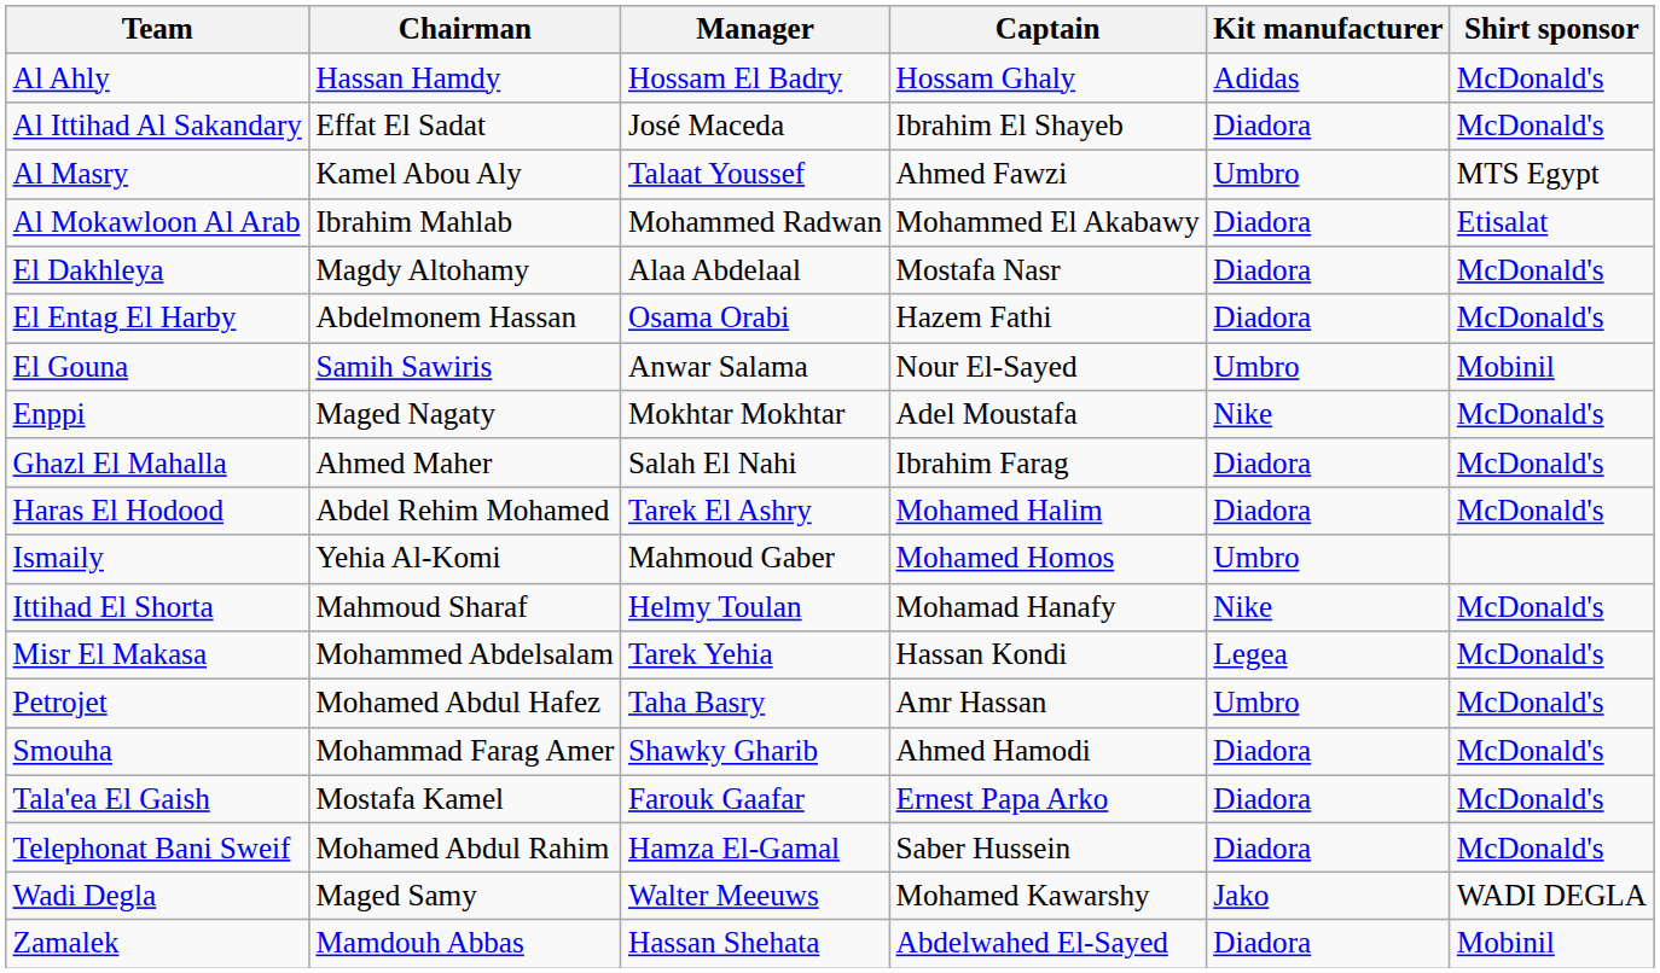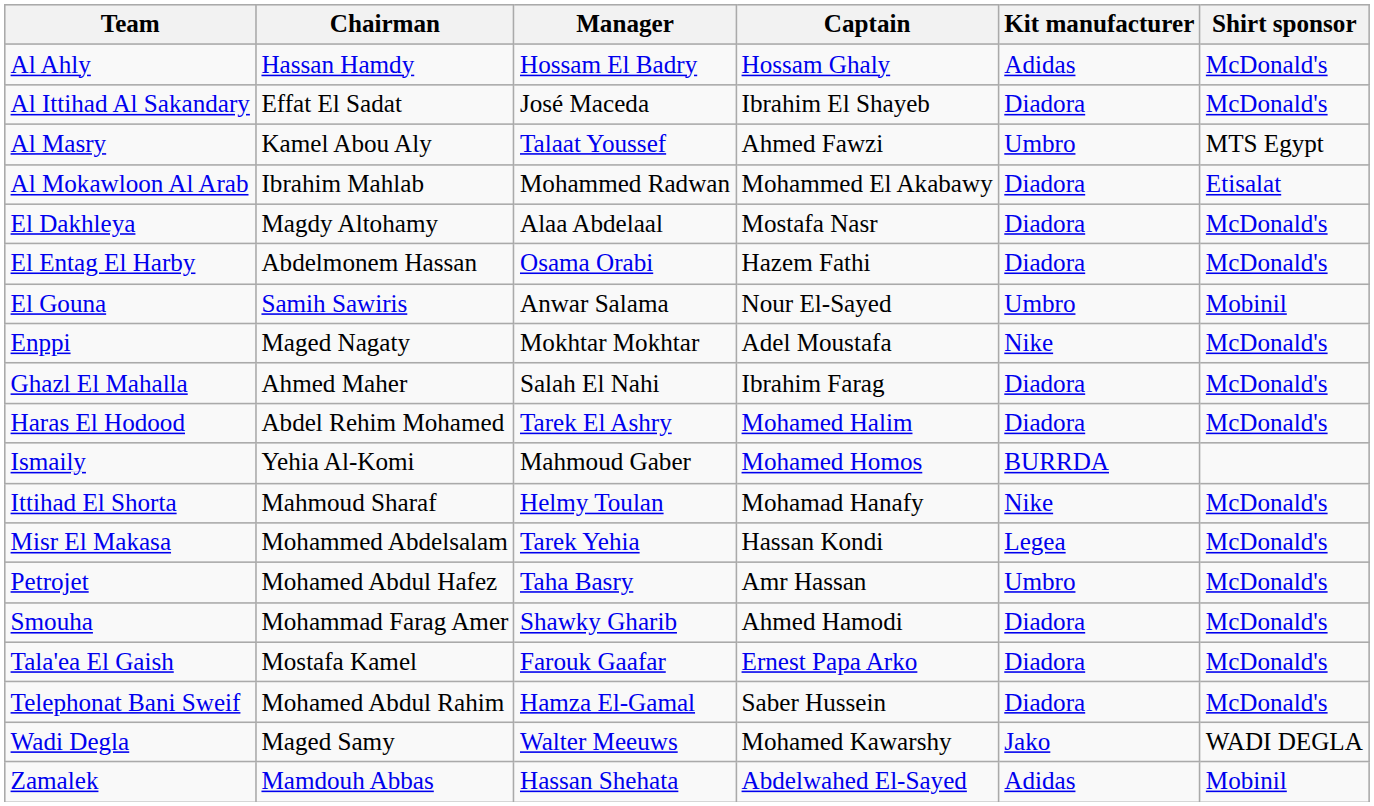 <table class="wikitable sortable">
 <tr>
 <th>Team</th>
 <th>Chairman</th>
 <th>Manager</th>
 <th>Captain</th>
 <th>Kit manufacturer</th>
 <th>Shirt sponsor</th>
 </tr>
 <tr>
 <td><a href='#'>Al Ahly</a></td>
 <td> <a href='#'>Hassan Hamdy</a></td>
 <td> <a href='#'>Hossam El Badry</a></td>
 <td> <a href='#'>Hossam Ghaly</a></td>
 <td><a href='#'>Adidas</a></td>
 <td><a href='#'>McDonald's</a></td>
 </tr>
 <tr>
 <td><a href='#'>Al Ittihad Al Sakandary</a></td>
 <td> Effat El Sadat</td>
 <td> José Maceda</td>
 <td> Ibrahim El Shayeb</td>
 <td><a href='#'>Diadora</a></td>
 <td><a href='#'>McDonald's</a></td>
 </tr>
 <tr>
 <td><a href='#'>Al Masry</a></td>
 <td> Kamel Abou Aly</td>
 <td> <a href='#'>Talaat Youssef</a></td>
 <td> Ahmed Fawzi</td>
 <td><a href='#'>Umbro</a></td>
 <td>MTS Egypt</td>
 </tr>
 <tr>
 <td><a href='#'>Al Mokawloon Al Arab</a></td>
 <td> Ibrahim Mahlab</td>
 <td> Mohammed Radwan</td>
 <td> Mohammed El Akabawy</td>
 <td><a href='#'>Diadora</a></td>
 <td><a href='#'>Etisalat</a></td>
 </tr>
 <tr>
 <td><a href='#'>El Dakhleya</a></td>
 <td> Magdy Altohamy</td>
 <td> Alaa Abdelaal</td>
 <td> Mostafa Nasr</td>
 <td><a href='#'>Diadora</a></td>
 <td><a href='#'>McDonald's</a></td>
 </tr>
 <tr>
 <td><a href='#'>El Entag El Harby</a></td>
 <td> Abdelmonem Hassan</td>
 <td> <a href='#'>Osama Orabi</a></td>
 <td> Hazem Fathi</td>
 <td><a href='#'>Diadora</a></td>
 <td><a href='#'>McDonald's</a></td>
 </tr>
 <tr>
 <td><a href='#'>El Gouna</a></td>
 <td> <a href='#'>Samih Sawiris</a></td>
 <td> Anwar Salama</td>
 <td> Nour El-Sayed</td>
 <td><a href='#'>Umbro</a></td>
 <td><a href='#'>Mobinil</a></td>
 </tr>
 <tr>
 <td><a href='#'>Enppi</a></td>
 <td> Maged Nagaty</td>
 <td> Mokhtar Mokhtar</td>
 <td> Adel Moustafa</td>
 <td><a href='#'>Nike</a></td>
 <td><a href='#'>McDonald's</a></td>
 </tr>
 <tr>
 <td><a href='#'>Ghazl El Mahalla</a></td>
 <td> Ahmed Maher</td>
 <td> Salah El Nahi</td>
 <td> Ibrahim Farag</td>
 <td><a href='#'>Diadora</a></td>
 <td><a href='#'>McDonald's</a></td>
 </tr>
 <tr>
 <td><a href='#'>Haras El Hodood</a></td>
 <td> Abdel Rehim Mohamed</td>
 <td> <a href='#'>Tarek El Ashry</a></td>
 <td> <a href='#'>Mohamed Halim</a></td>
 <td><a href='#'>Diadora</a></td>
 <td><a href='#'>McDonald's</a></td>
 </tr>
 <tr>
 <td><a href='#'>Ismaily</a></td>
 <td> Yehia Al-Komi</td>
 <td> Mahmoud Gaber</td>
 <td> <a href='#'>Mohamed Homos</a></td>
-<td><a href='#'>Umbro</a></td>
+<td><a href='#'>BURRDA</a></td>
 <td></td>
 </tr>
 <tr>
 <td><a href='#'>Ittihad El Shorta</a></td>
 <td> Mahmoud Sharaf</td>
 <td> <a href='#'>Helmy Toulan</a></td>
 <td> Mohamad Hanafy</td>
 <td><a href='#'>Nike</a></td>
 <td><a href='#'>McDonald's</a></td>
 </tr>
 <tr>
 <td><a href='#'>Misr El Makasa</a></td>
 <td> Mohammed Abdelsalam</td>
 <td> <a href='#'>Tarek Yehia</a></td>
 <td> Hassan Kondi</td>
 <td><a href='#'>Legea</a></td>
 <td><a href='#'>McDonald's</a></td>
 </tr>
 <tr>
 <td><a href='#'>Petrojet</a></td>
 <td> Mohamed Abdul Hafez</td>
 <td> <a href='#'>Taha Basry</a></td>
 <td> Amr Hassan</td>
 <td><a href='#'>Umbro</a></td>
 <td><a href='#'>McDonald's</a></td>
 </tr>
 <tr>
 <td><a href='#'>Smouha</a></td>
 <td> Mohammad Farag Amer</td>
 <td> <a href='#'>Shawky Gharib</a></td>
 <td> Ahmed Hamodi</td>
 <td><a href='#'>Diadora</a></td>
 <td><a href='#'>McDonald's</a></td>
 </tr>
 <tr>
 <td><a href='#'>Tala'ea El Gaish</a></td>
 <td> Mostafa Kamel</td>
 <td> <a href='#'>Farouk Gaafar</a></td>
 <td> <a href='#'>Ernest Papa Arko</a></td>
 <td><a href='#'>Diadora</a></td>
 <td><a href='#'>McDonald's</a></td>
 </tr>
 <tr>
 <td><a href='#'>Telephonat Bani Sweif</a></td>
 <td> Mohamed Abdul Rahim</td>
 <td> <a href='#'>Hamza El-Gamal</a></td>
 <td> Saber Hussein</td>
 <td><a href='#'>Diadora</a></td>
 <td><a href='#'>McDonald's</a></td>
 </tr>
 <tr>
 <td><a href='#'>Wadi Degla</a></td>
 <td> Maged Samy</td>
 <td> <a href='#'>Walter Meeuws</a></td>
 <td> Mohamed Kawarshy</td>
 <td><a href='#'>Jako</a></td>
 <td>WADI DEGLA</td>
 </tr>
 <tr>
 <td><a href='#'>Zamalek</a></td>
 <td> <a href='#'>Mamdouh Abbas</a></td>
 <td> <a href='#'>Hassan Shehata</a></td>
 <td> <a href='#'>Abdelwahed El-Sayed</a></td>
-<td><a href='#'>Diadora</a></td>
+<td><a href='#'>Adidas</a></td>
 <td><a href='#'>Mobinil</a></td>
 </tr>
 </table>
